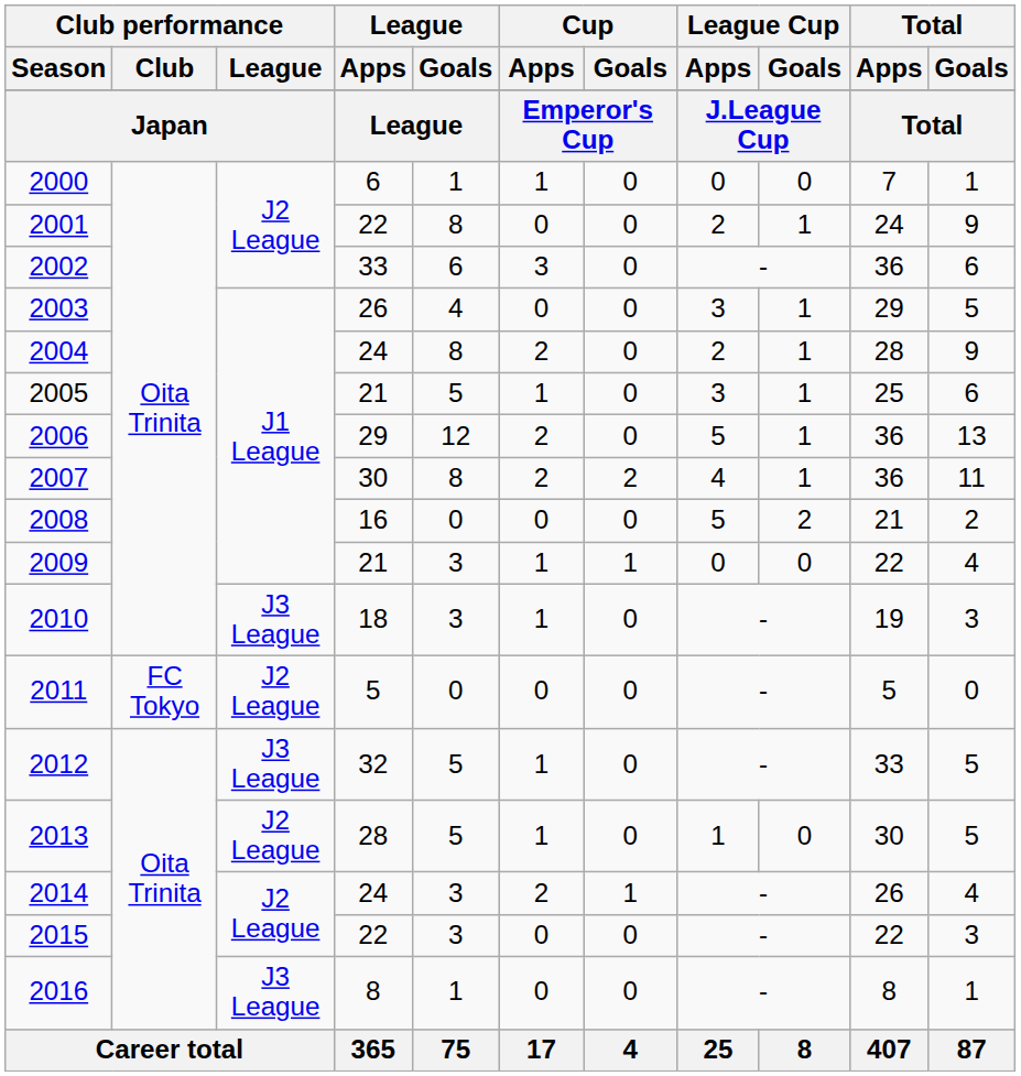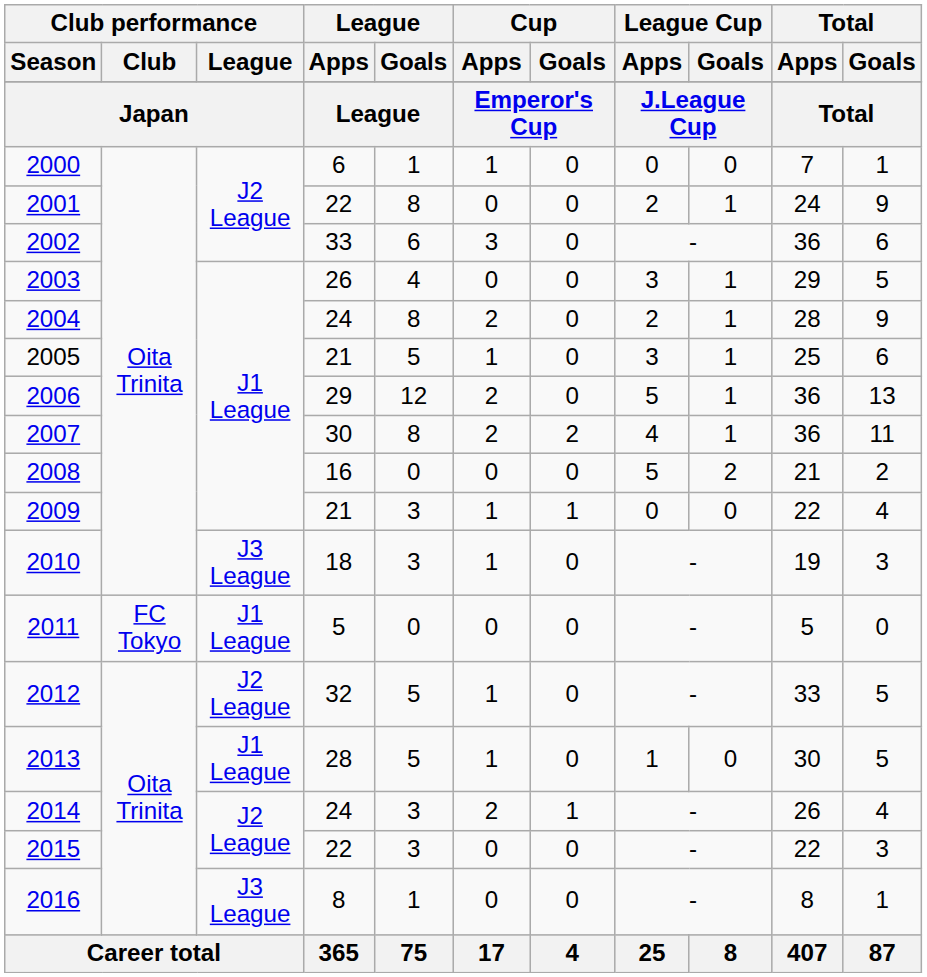 <table class="wikitable" style="text-align:center">
 <tr>
 <th colspan=3>Club performance</th>
 <th colspan=2>League</th>
 <th colspan=2>Cup</th>
 <th colspan=2>League Cup</th>
 <th colspan=2>Total</th>
 </tr>
 <tr>
 <th>Season</th>
 <th>Club</th>
 <th>League</th>
 <th>Apps</th>
 <th>Goals</th>
 <th>Apps</th>
 <th>Goals</th>
 <th>Apps</th>
 <th>Goals</th>
 <th>Apps</th>
 <th>Goals</th>
 </tr>
 <tr>
 </tr>
 <tr>
 <th colspan=3>Japan</th>
 <th colspan=2>League</th>
 <th colspan=2><a href='#'>Emperor's Cup</a></th>
 <th colspan=2><a href='#'>J.League Cup</a></th>
 <th colspan=2>Total</th>
 </tr>
 <tr>
 <td><a href='#'>2000</a></td>
 <td rowspan="11"><a href='#'>Oita Trinita</a></td>
 <td rowspan="3"><a href='#'>J2 League</a></td>
 <td>6</td>
 <td>1</td>
 <td>1</td>
 <td>0</td>
 <td>0</td>
 <td>0</td>
 <td>7</td>
 <td>1</td>
 </tr>
 <tr>
 <td><a href='#'>2001</a></td>
 <td>22</td>
 <td>8</td>
 <td>0</td>
 <td>0</td>
 <td>2</td>
 <td>1</td>
 <td>24</td>
 <td>9</td>
 </tr>
 <tr>
 <td><a href='#'>2002</a></td>
 <td>33</td>
 <td>6</td>
 <td>3</td>
 <td>0</td>
 <td colspan="2">-</td>
 <td>36</td>
 <td>6</td>
 </tr>
 <tr>
 <td><a href='#'>2003</a></td>
 <td rowspan="7"><a href='#'>J1 League</a></td>
 <td>26</td>
 <td>4</td>
 <td>0</td>
 <td>0</td>
 <td>3</td>
 <td>1</td>
 <td>29</td>
 <td>5</td>
 </tr>
 <tr>
 <td><a href='#'>2004</a></td>
 <td>24</td>
 <td>8</td>
 <td>2</td>
 <td>0</td>
 <td>2</td>
 <td>1</td>
 <td>28</td>
 <td>9</td>
 </tr>
 <tr>
 <td>2005</td>
 <td>21</td>
 <td>5</td>
 <td>1</td>
 <td>0</td>
 <td>3</td>
 <td>1</td>
 <td>25</td>
 <td>6</td>
 </tr>
 <tr>
 <td><a href='#'>2006</a></td>
 <td>29</td>
 <td>12</td>
 <td>2</td>
 <td>0</td>
 <td>5</td>
 <td>1</td>
 <td>36</td>
 <td>13</td>
 </tr>
 <tr>
 <td><a href='#'>2007</a></td>
 <td>30</td>
 <td>8</td>
 <td>2</td>
 <td>2</td>
 <td>4</td>
 <td>1</td>
 <td>36</td>
 <td>11</td>
 </tr>
 <tr>
 <td><a href='#'>2008</a></td>
 <td>16</td>
 <td>0</td>
 <td>0</td>
 <td>0</td>
 <td>5</td>
 <td>2</td>
 <td>21</td>
 <td>2</td>
 </tr>
 <tr>
 <td><a href='#'>2009</a></td>
 <td>21</td>
 <td>3</td>
 <td>1</td>
 <td>1</td>
 <td>0</td>
 <td>0</td>
 <td>22</td>
 <td>4</td>
 </tr>
 <tr>
 <td><a href='#'>2010</a></td>
 <td><a href='#'>J3 League</a></td>
 <td>18</td>
 <td>3</td>
 <td>1</td>
 <td>0</td>
 <td colspan="2">-</td>
 <td>19</td>
 <td>3</td>
 </tr>
 <tr>
 <td><a href='#'>2011</a></td>
 <td><a href='#'>FC Tokyo</a></td>
-<td><a href='#'>J2 League</a></td>
+<td><a href='#'>J1 League</a></td>
 <td>5</td>
 <td>0</td>
 <td>0</td>
 <td>0</td>
 <td colspan="2">-</td>
 <td>5</td>
 <td>0</td>
 </tr>
 <tr>
 <td><a href='#'>2012</a></td>
 <td rowspan="5"><a href='#'>Oita Trinita</a></td>
-<td><a href='#'>J3 League</a></td>
+<td><a href='#'>J2 League</a></td>
 <td>32</td>
 <td>5</td>
 <td>1</td>
 <td>0</td>
 <td colspan="2">-</td>
 <td>33</td>
 <td>5</td>
 </tr>
 <tr>
 <td><a href='#'>2013</a></td>
-<td><a href='#'>J2 League</a></td>
+<td><a href='#'>J1 League</a></td>
 <td>28</td>
 <td>5</td>
 <td>1</td>
 <td>0</td>
 <td>1</td>
 <td>0</td>
 <td>30</td>
 <td>5</td>
 </tr>
 <tr>
 <td><a href='#'>2014</a></td>
 <td rowspan="2"><a href='#'>J2 League</a></td>
 <td>24</td>
 <td>3</td>
 <td>2</td>
 <td>1</td>
 <td colspan="2">-</td>
 <td>26</td>
 <td>4</td>
 </tr>
 <tr>
 <td><a href='#'>2015</a></td>
 <td>22</td>
 <td>3</td>
 <td>0</td>
 <td>0</td>
 <td colspan="2">-</td>
 <td>22</td>
 <td>3</td>
 </tr>
 <tr>
 <td><a href='#'>2016</a></td>
 <td><a href='#'>J3 League</a></td>
 <td>8</td>
 <td>1</td>
 <td>0</td>
 <td>0</td>
 <td colspan="2">-</td>
 <td>8</td>
 <td>1</td>
 </tr>
 <tr>
 <th colspan=3>Career total</th>
 <th>365</th>
 <th>75</th>
 <th>17</th>
 <th>4</th>
 <th>25</th>
 <th>8</th>
 <th>407</th>
 <th>87</th>
 </tr>
 </table>
